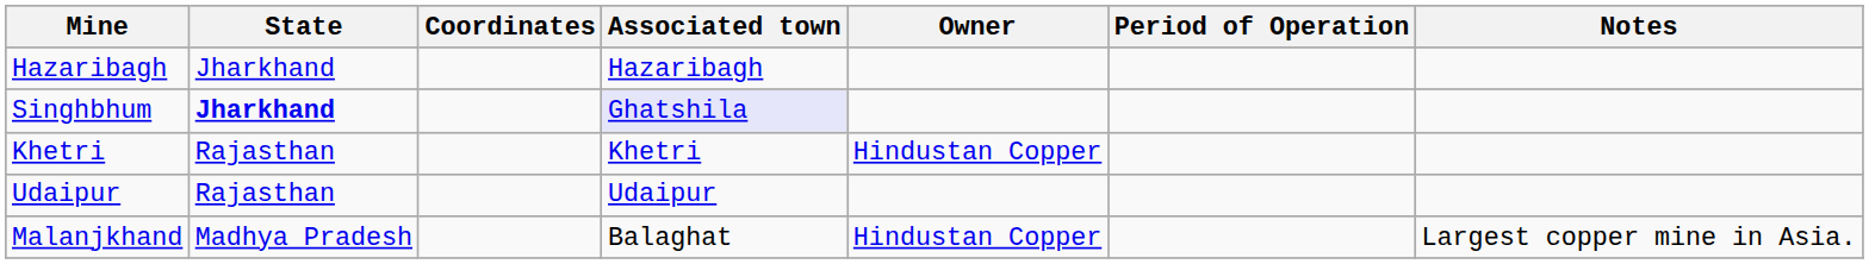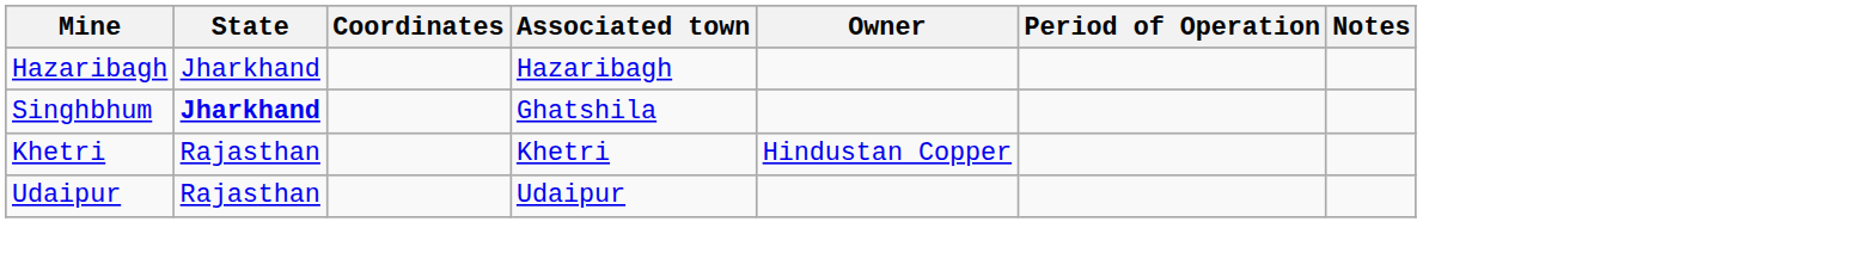 <table class="sortable wikitable">
 <tr>
 <th scope="col">Mine</th>
 <th scope="col">State</th>
 <th scope="col">Coordinates</th>
 <th scope="col">Associated town</th>
 <th scope="col">Owner</th>
 <th scope="col">Period of Operation</th>
 <th scope="col">Notes</th>
 </tr>
 <tr>
 <td><a href='#'>Hazaribagh</a></td>
 <td><a href='#'>Jharkhand</a></td>
 <td></td>
 <td><a href='#'>Hazaribagh</a></td>
 <td></td>
 <td></td>
 <td></td>
 </tr>
 <tr>
 <td><a href='#'>Singhbhum</a></td>
 <td><strong><a href='#'>Jharkhand</a></strong></td>
 <td></td>
-<td style="background: lavender;"><a href='#'>Ghatshila</a></td>
+<td><a href='#'>Ghatshila</a></td>
 <td></td>
 <td></td>
 <td></td>
 </tr>
 <tr>
 <td><a href='#'>Khetri</a></td>
 <td><a href='#'>Rajasthan</a></td>
 <td></td>
 <td><a href='#'>Khetri</a></td>
 <td><a href='#'>Hindustan Copper</a></td>
 <td></td>
 <td></td>
 </tr>
 <tr>
 <td><a href='#'>Udaipur</a></td>
 <td><a href='#'>Rajasthan</a></td>
 <td></td>
 <td><a href='#'>Udaipur</a></td>
 <td></td>
 <td></td>
 <td></td>
 </tr>
-<tr>
-<td><a href='#'>Malanjkhand</a></td>
-<td><a href='#'>Madhya Pradesh</a></td>
-<td></td>
-<td>Balaghat</td>
-<td><a href='#'>Hindustan Copper</a></td>
-<td></td>
-<td>Largest copper mine in Asia.</td>
-</tr>
 </table>
